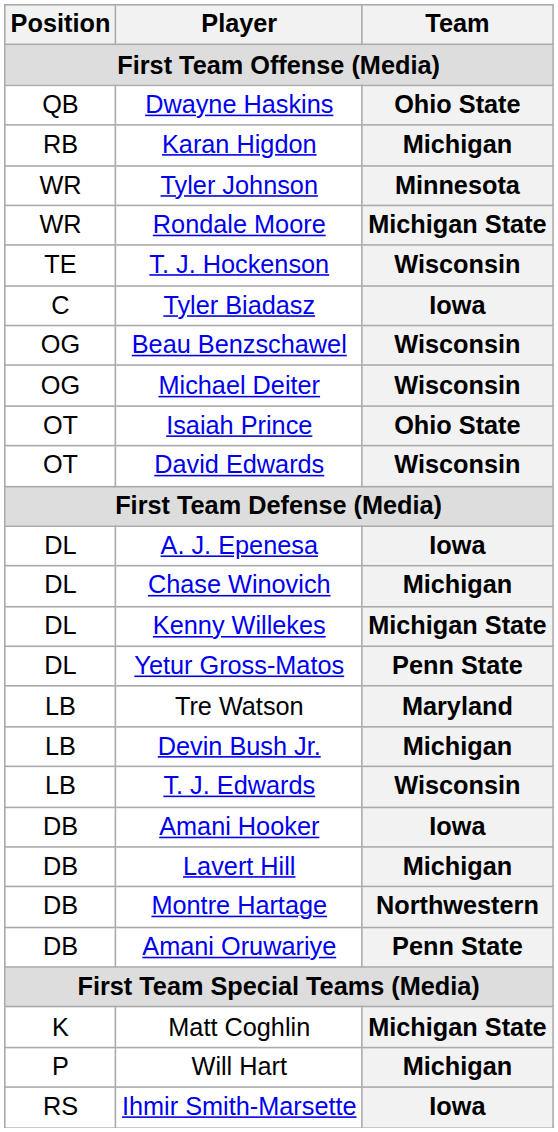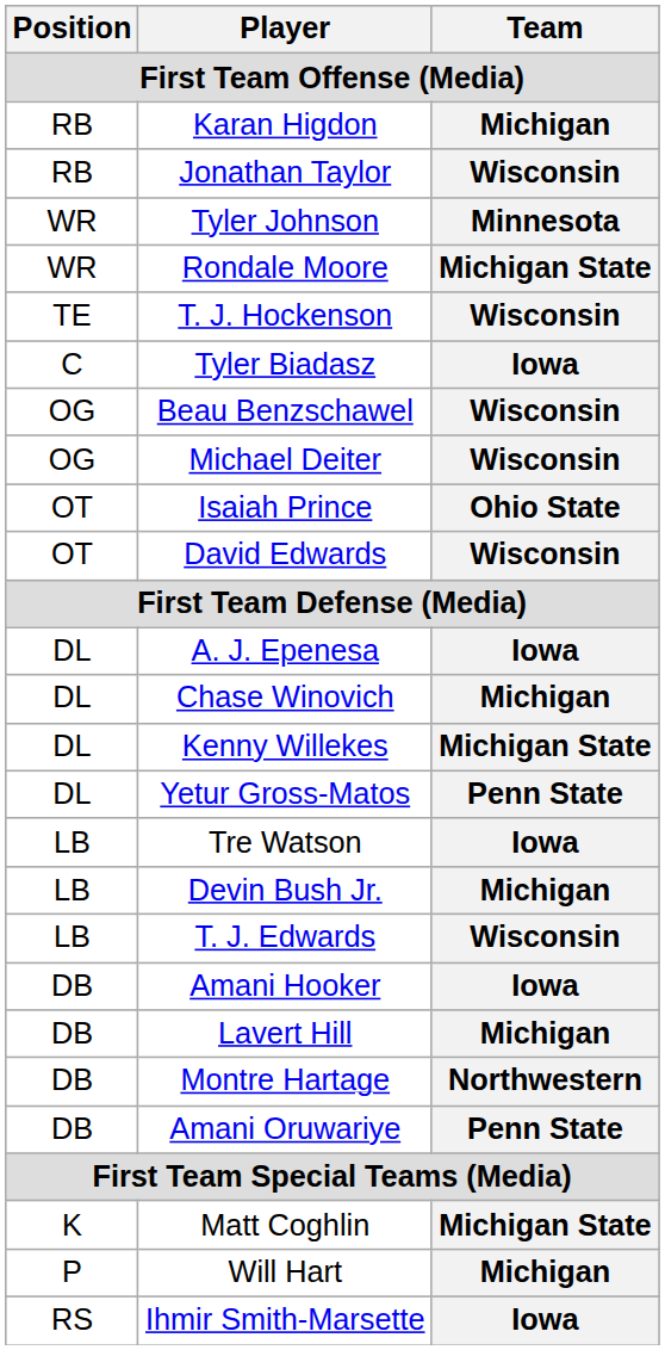 <table class="wikitable sortable">
 <tr>
 <th>Position</th>
 <th>Player</th>
 <th>Team</th>
 </tr>
 <tr>
 <td colspan="3" style="text-align:center; background:#ddd;"><strong>First Team Offense (Media)</strong></td>
 </tr>
 <tr style="text-align:center;">
-<td style="background:white">QB</td>
-<td style="background:white"><a href='#'>Dwayne Haskins</a></td>
-<th style=>Ohio State</th>
+<td style="background:white">RB</td>
+<td style="background:white"><a href='#'>Karan Higdon</a></td>
+<th style=>Michigan</th>
 </tr>
 <tr style="text-align:center;">
 <td style="background:white">RB</td>
-<td style="background:white"><a href='#'>Karan Higdon</a></td>
-<th style=>Michigan</th>
+<td style="background:white"><a href='#'>Jonathan Taylor</a></td>
+<th style=>Wisconsin</th>
 </tr>
 <tr style="text-align:center;">
 <td style="background:white">WR</td>
 <td style="background:white"><a href='#'>Tyler Johnson</a></td>
 <th style=>Minnesota</th>
 </tr>
 <tr style="text-align:center;">
 <td style="background:white">WR</td>
 <td style="background:white"><a href='#'>Rondale Moore</a></td>
 <th style=>Michigan State</th>
 </tr>
 <tr style="text-align:center;">
 <td style="background:white">TE</td>
 <td style="background:white"><a href='#'>T. J. Hockenson</a></td>
 <th style=>Wisconsin</th>
 </tr>
 <tr style="text-align:center;">
 <td style="background:white">C</td>
 <td style="background:white"><a href='#'>Tyler Biadasz</a></td>
 <th style=>Iowa</th>
 </tr>
 <tr style="text-align:center;">
 <td style="background:white">OG</td>
 <td style="background:white"><a href='#'>Beau Benzschawel</a></td>
 <th style=>Wisconsin</th>
 </tr>
 <tr style="text-align:center;">
 <td style="background:white">OG</td>
 <td style="background:white"><a href='#'>Michael Deiter</a></td>
 <th style=>Wisconsin</th>
 </tr>
 <tr style="text-align:center;">
 <td style="background:white">OT</td>
 <td style="background:white"><a href='#'>Isaiah Prince</a></td>
 <th style=>Ohio State</th>
 </tr>
 <tr style="text-align:center;">
 <td style="background:white">OT</td>
 <td style="background:white"><a href='#'>David Edwards</a></td>
 <th style=>Wisconsin</th>
 </tr>
 <tr>
 <td colspan="3" style="text-align:center; background:#ddd;"><strong>First Team Defense (Media)</strong></td>
 </tr>
 <tr style="text-align:center;">
 <td style="background:white">DL</td>
 <td style="background:white"><a href='#'>A. J. Epenesa</a></td>
 <th style=>Iowa</th>
 </tr>
 <tr style="text-align:center;">
 <td style="background:white">DL</td>
 <td style="background:white"><a href='#'>Chase Winovich</a></td>
 <th style=>Michigan</th>
 </tr>
 <tr style="text-align:center;">
 <td style="background:white">DL</td>
 <td style="background:white"><a href='#'>Kenny Willekes</a></td>
 <th style=>Michigan State</th>
 </tr>
 <tr style="text-align:center;">
 <td style="background:white">DL</td>
 <td style="background:white"><a href='#'>Yetur Gross-Matos</a></td>
 <th style=>Penn State</th>
 </tr>
 <tr style="text-align:center;">
 <td style="background:white">LB</td>
 <td style="background:white">Tre Watson</td>
-<th style=>Maryland</th>
+<th style=>Iowa</th>
 </tr>
 <tr style="text-align:center;">
 <td style="background:white">LB</td>
 <td style="background:white"><a href='#'>Devin Bush Jr.</a></td>
 <th style=>Michigan</th>
 </tr>
 <tr style="text-align:center;">
 <td style="background:white">LB</td>
 <td style="background:white"><a href='#'>T. J. Edwards</a></td>
 <th style=>Wisconsin</th>
 </tr>
 <tr style="text-align:center;">
 <td style="background:white">DB</td>
 <td style="background:white"><a href='#'>Amani Hooker</a></td>
 <th style=>Iowa</th>
 </tr>
 <tr style="text-align:center;">
 <td style="background:white">DB</td>
 <td style="background:white"><a href='#'>Lavert Hill</a></td>
 <th style=>Michigan</th>
 </tr>
 <tr style="text-align:center;">
 <td style="background:white">DB</td>
 <td style="background:white"><a href='#'>Montre Hartage</a></td>
 <th style=>Northwestern</th>
 </tr>
 <tr style="text-align:center;">
 <td style="background:white">DB</td>
 <td style="background:white"><a href='#'>Amani Oruwariye</a></td>
 <th style=>Penn State</th>
 </tr>
 <tr>
 <td colspan="3" style="text-align:center; background:#ddd;"><strong>First Team Special Teams (Media)</strong></td>
 </tr>
 <tr style="text-align:center;">
 <td style="background:white">K</td>
 <td style="background:white">Matt Coghlin</td>
 <th style=>Michigan State</th>
 </tr>
 <tr style="text-align:center;">
 <td style="background:white">P</td>
 <td style="background:white">Will Hart</td>
 <th style=>Michigan</th>
 </tr>
 <tr style="text-align:center;">
 <td style="background:white">RS</td>
 <td style="background:white"><a href='#'>Ihmir Smith-Marsette</a></td>
 <th style=>Iowa</th>
 </tr>
 </table>
